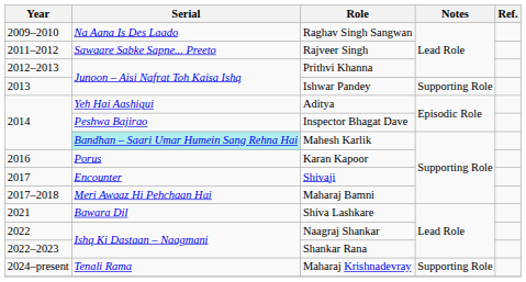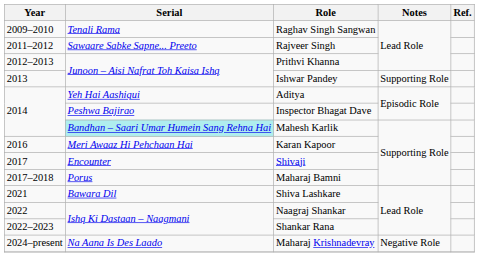 <table class="wikitable sortable">
 <tr>
 <th>Year</th>
 <th>Serial</th>
 <th>Role</th>
 <th>Notes</th>
 <th>Ref.</th>
 </tr>
 <tr>
 <td>2009–2010</td>
-<td><em><a href='#'>Na Aana Is Des Laado</a></em></td>
+<td><em><a href='#'> Tenali Rama</a></em></td>
 <td>Raghav Singh Sangwan</td>
 <td rowspan = "3">Lead Role</td>
 <td></td>
 </tr>
 <tr>
 <td>2011–2012</td>
 <td><em><a href='#'>Sawaare Sabke Sapne... Preeto</a></em></td>
 <td>Rajveer Singh</td>
 <td></td>
 </tr>
 <tr>
 <td>2012–2013</td>
 <td rowspan = "2"><em><a href='#'>Junoon – Aisi Nafrat Toh Kaisa Ishq</a></em></td>
 <td>Prithvi Khanna</td>
 <td></td>
 </tr>
 <tr>
 <td>2013</td>
 <td>Ishwar Pandey</td>
 <td>Supporting Role</td>
 <td></td>
 </tr>
 <tr>
 <td rowspan = "3">2014</td>
 <td><em><a href='#'>Yeh Hai Aashiqui</a></em></td>
 <td>Aditya</td>
 <td rowspan = "2">Episodic Role</td>
 <td></td>
 </tr>
 <tr>
 <td><em><a href='#'>Peshwa Bajirao</a></em></td>
 <td>Inspector Bhagat Dave</td>
 <td></td>
 </tr>
 <tr>
 <td style="background: paleturquoise;"><em><a href='#'>Bandhan – Saari Umar Humein Sang Rehna Hai</a></em></td>
 <td>Mahesh Karlik</td>
 <td rowspan = "4">Supporting Role</td>
 <td></td>
 </tr>
 <tr>
 <td>2016</td>
-<td><em><a href='#'>Porus</a></em></td>
+<td><em><a href='#'>Meri Awaaz Hi Pehchaan Hai</a></em></td>
 <td>Karan Kapoor</td>
 <td></td>
 </tr>
 <tr>
 <td>2017</td>
 <td><em><a href='#'>Encounter</a></em></td>
 <td><a href='#'>Shivaji</a></td>
 <td></td>
 </tr>
 <tr>
 <td>2017–2018</td>
-<td><em><a href='#'>Meri Awaaz Hi Pehchaan Hai</a></em></td>
+<td><em><a href='#'>Porus</a></em></td>
 <td>Maharaj Bamni</td>
 <td></td>
 </tr>
 <tr>
 <td>2021</td>
 <td><em><a href='#'>Bawara Dil</a></em></td>
 <td>Shiva Lashkare</td>
 <td rowspan = "3">Lead Role</td>
 <td></td>
 </tr>
 <tr>
 <td>2022</td>
 <td rowspan = "2"><em><a href='#'>Ishq Ki Dastaan – Naagmani</a></em></td>
 <td>Naagraj Shankar</td>
 <td></td>
 </tr>
 <tr>
 <td>2022–2023</td>
 <td>Shankar Rana</td>
 <td></td>
 </tr>
 <tr>
 <td>2024–present</td>
-<td><em><a href='#'> Tenali Rama</a></em></td>
+<td><em><a href='#'>Na Aana Is Des Laado</a></em></td>
 <td>Maharaj <a href='#'> Krishnadevray</a></td>
-<td>Supporting Role</td>
+<td>Negative Role</td>
 <td></td>
 </tr>
 <tr>
 </tr>
 </table>
